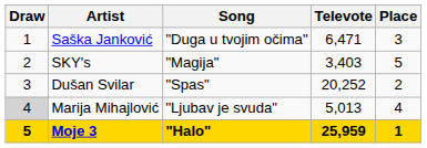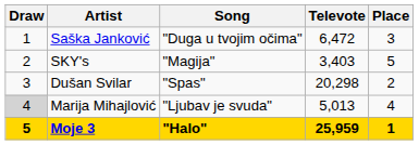 <table class="sortable wikitable" style="margin: 1em auto 1em auto; text-align:center">
 <tr>
 <th>Draw</th>
 <th>Artist</th>
 <th>Song</th>
 <th>Televote</th>
 <th>Place</th>
 </tr>
 <tr>
 <td>1</td>
 <td align="left"><a href='#'>Saška Janković</a></td>
 <td align="left">"Duga u tvojim očima"</td>
-<td>6,471</td>
+<td>6,472</td>
 <td>3</td>
 </tr>
 <tr>
 <td>2</td>
 <td align="left">SKY's</td>
 <td align="left">"Magija"</td>
 <td>3,403</td>
 <td>5</td>
 </tr>
 <tr>
 <td>3</td>
 <td align="left">Dušan Svilar</td>
 <td align="left">"Spas"</td>
-<td>20,252</td>
+<td>20,298</td>
 <td>2</td>
 </tr>
 <tr>
 <td style="background: lightgrey;">4</td>
 <td align="left">Marija Mihajlović</td>
 <td align="left">"Ljubav je svuda"</td>
 <td>5,013</td>
 <td>4</td>
 </tr>
 <tr style="font-weight:bold; background:gold;">
 <td>5</td>
 <td align="left"><a href='#'>Moje 3</a></td>
 <td align="left">"Halo"</td>
 <td>25,959</td>
 <td>1</td>
 </tr>
 </table>
